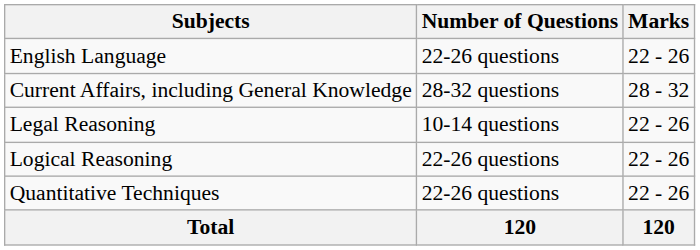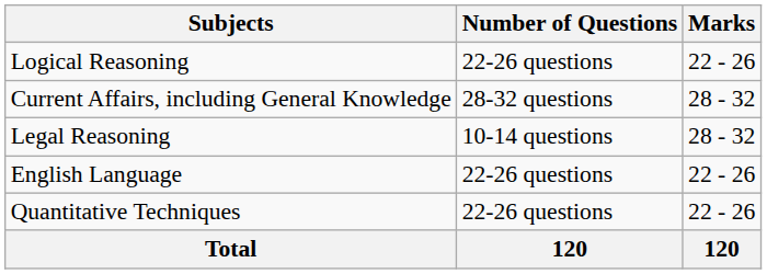 <table class="wikitable">
 <tr>
 <th>Subjects</th>
 <th>Number of Questions</th>
 <th>Marks</th>
 </tr>
 <tr>
-<td>English Language</td>
+<td>Logical Reasoning</td>
 <td>22-26 questions</td>
 <td>22 - 26</td>
 </tr>
 <tr>
 <td>Current Affairs, including General Knowledge</td>
 <td>28-32 questions</td>
 <td>28 - 32</td>
 </tr>
 <tr>
 <td>Legal Reasoning</td>
 <td>10-14 questions</td>
-<td>22 - 26</td>
+<td>28 - 32</td>
 </tr>
 <tr>
-<td>Logical Reasoning</td>
+<td>English Language</td>
 <td>22-26 questions</td>
 <td>22 - 26</td>
 </tr>
 <tr>
 <td>Quantitative Techniques</td>
 <td>22-26 questions</td>
 <td>22 - 26</td>
 </tr>
 <tr>
 <th>Total</th>
 <th>120</th>
 <th>120</th>
 </tr>
 </table>
